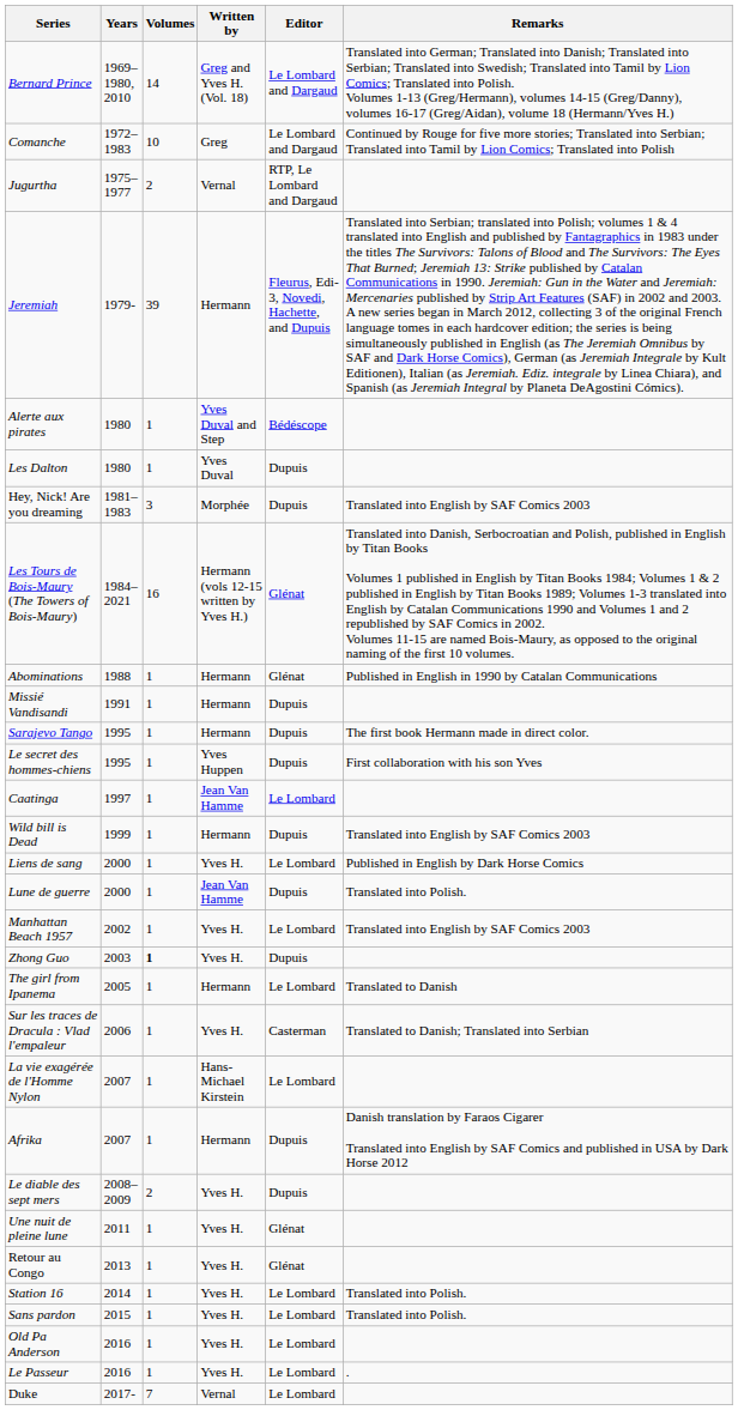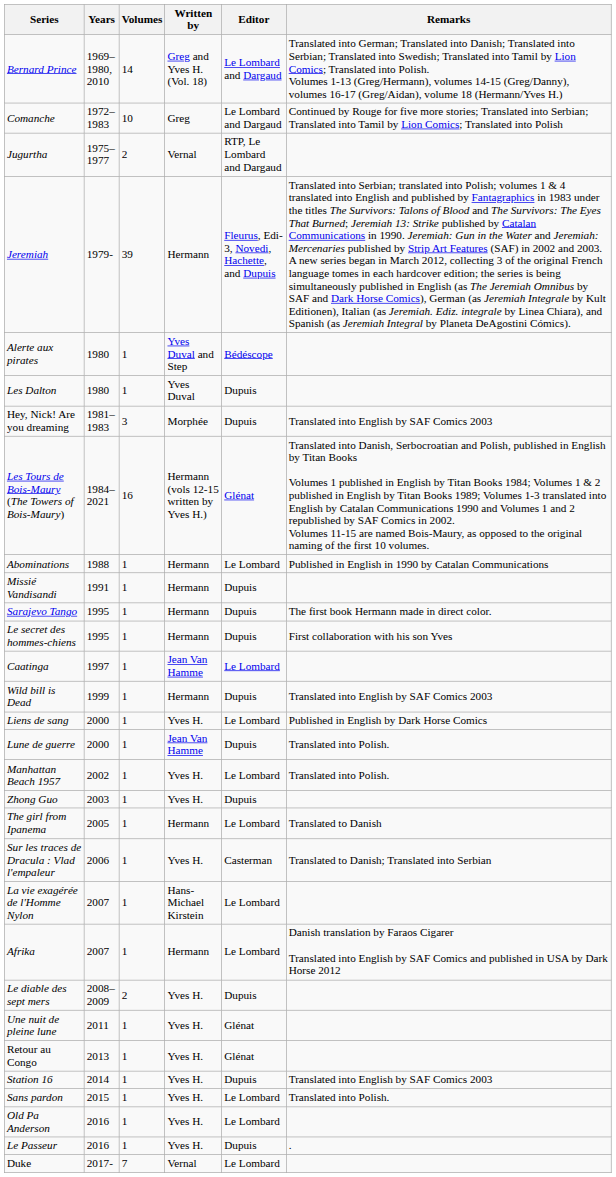 <table class="wikitable" id="noveltable" border="1">
 <tr>
 <th>Series</th>
 <th>Years</th>
 <th>Volumes</th>
 <th>Written by</th>
 <th>Editor</th>
 <th>Remarks</th>
 </tr>
 <tr align="left">
 <td><em><a href='#'>Bernard Prince</a></em></td>
 <td>1969–1980,<br>2010</td>
 <td>14</td>
 <td><a href='#'>Greg</a> and<br>Yves H. (Vol. 18)</td>
 <td><a href='#'>Le Lombard</a> and <a href='#'>Dargaud</a></td>
 <td>Translated into German; Translated into Danish; Translated into Serbian; Translated into Swedish; Translated into Tamil by <a href='#'>Lion Comics</a>; Translated into Polish.<br>Volumes 1-13 (Greg/Hermann), volumes 14-15 (Greg/Danny), volumes 16-17 (Greg/Aidan), volume 18 (Hermann/Yves H.)</td>
 </tr>
 <tr>
 <td><em>Comanche</em></td>
 <td>1972–1983</td>
 <td>10</td>
 <td>Greg</td>
 <td>Le Lombard and Dargaud</td>
 <td>Continued by Rouge for five more stories; Translated into Serbian; Translated into Tamil by <a href='#'>Lion Comics</a>; Translated into Polish</td>
 </tr>
 <tr>
 <td><em>Jugurtha</em></td>
 <td>1975–1977</td>
 <td>2</td>
 <td>Vernal</td>
 <td>RTP, Le Lombard and Dargaud</td>
 <td></td>
 </tr>
 <tr>
 <td><em><a href='#'>Jeremiah</a></em></td>
 <td>1979-</td>
 <td>39</td>
 <td>Hermann</td>
 <td><a href='#'>Fleurus</a>, Edi-3, <a href='#'>Novedi</a>, <a href='#'>Hachette</a>, and <a href='#'>Dupuis</a></td>
 <td>Translated into Serbian; translated into Polish; volumes 1 & 4 translated into English and published by <a href='#'>Fantagraphics</a> in 1983 under the titles <em>The Survivors: Talons of Blood</em> and <em>The Survivors: The Eyes That Burned</em>; <em>Jeremiah 13:  Strike</em> published by <a href='#'>Catalan Communications</a> in 1990. <em>Jeremiah: Gun in the Water</em> and <em>Jeremiah: Mercenaries</em> published by <a href='#'>Strip Art Features</a> (SAF) in 2002 and 2003. A new series began in March 2012, collecting 3 of the original French language tomes in each hardcover edition; the series is being simultaneously published in English (as <em>The Jeremiah Omnibus</em> by SAF and <a href='#'>Dark Horse Comics</a>), German (as <em>Jeremiah Integrale</em> by Kult Editionen), Italian (as <em>Jeremiah. Ediz. integrale</em> by Linea Chiara), and Spanish (as <em>Jeremiah Integral</em> by Planeta DeAgostini Cómics).</td>
 </tr>
 <tr>
 <td><em>Alerte aux pirates</em></td>
 <td>1980</td>
 <td>1</td>
 <td><a href='#'>Yves Duval</a> and Step</td>
 <td><a href='#'>Bédéscope</a></td>
 <td></td>
 </tr>
 <tr>
 <td><em>Les Dalton</em></td>
 <td>1980</td>
 <td>1</td>
 <td>Yves Duval</td>
 <td>Dupuis</td>
 <td></td>
 </tr>
 <tr>
 <td>Hey, Nick! Are you dreaming</td>
 <td>1981–1983</td>
 <td>3</td>
 <td>Morphée</td>
 <td>Dupuis</td>
 <td>Translated into English by SAF Comics 2003</td>
 </tr>
 <tr>
 <td><em><a href='#'>Les Tours de Bois-Maury</a></em> (<em>The Towers of Bois-Maury</em>)</td>
 <td>1984–2021</td>
 <td>16</td>
 <td>Hermann (vols 12-15 written by Yves H.)</td>
 <td><a href='#'>Glénat</a></td>
 <td>Translated into Danish, Serbocroatian and Polish, published in English by Titan Books<br><br>Volumes 1 published in English by Titan Books 1984; Volumes 1 & 2 published in English by Titan Books 1989; Volumes 1-3 translated into English by Catalan Communications 1990 and Volumes 1 and 2 republished by SAF Comics in 2002.<br>Volumes 11-15 are named Bois-Maury, as opposed to the original naming of the first 10 volumes.<br></td>
 </tr>
 <tr>
 <td><em>Abominations</em></td>
 <td>1988</td>
 <td>1</td>
 <td>Hermann</td>
-<td>Glénat</td>
+<td>Le Lombard</td>
 <td>Published in English in 1990 by Catalan Communications</td>
 </tr>
 <tr>
 <td><em>Missié Vandisandi</em></td>
 <td>1991</td>
 <td>1</td>
 <td>Hermann</td>
 <td>Dupuis</td>
 <td></td>
 </tr>
 <tr>
 <td><em><a href='#'>Sarajevo Tango</a></em></td>
 <td>1995</td>
 <td>1</td>
 <td>Hermann</td>
 <td>Dupuis</td>
 <td>The first book Hermann made in direct color.</td>
 </tr>
 <tr>
 <td><em>Le secret des hommes-chiens</em></td>
 <td>1995</td>
 <td>1</td>
-<td>Yves Huppen</td>
+<td>Hermann</td>
 <td>Dupuis</td>
 <td>First collaboration with his son Yves</td>
 </tr>
 <tr>
 <td><em>Caatinga</em></td>
 <td>1997</td>
 <td>1</td>
 <td><a href='#'>Jean Van Hamme</a></td>
 <td><a href='#'>Le Lombard</a></td>
 <td></td>
 </tr>
 <tr>
 <td><em>Wild bill is Dead</em></td>
 <td>1999</td>
 <td>1</td>
 <td>Hermann</td>
 <td>Dupuis</td>
 <td>Translated into English by SAF Comics 2003</td>
 </tr>
 <tr>
 <td><em>Liens de sang</em></td>
 <td>2000</td>
 <td>1</td>
 <td>Yves H.</td>
 <td>Le Lombard</td>
 <td>Published in English by Dark Horse Comics</td>
 </tr>
 <tr>
 <td><em>Lune de guerre</em></td>
 <td>2000</td>
 <td>1</td>
 <td><a href='#'>Jean Van Hamme</a></td>
 <td>Dupuis</td>
 <td>Translated into Polish.</td>
 </tr>
 <tr>
 <td><em>Manhattan Beach 1957</em></td>
 <td>2002</td>
 <td>1</td>
 <td>Yves H.</td>
 <td>Le Lombard</td>
-<td>Translated into English by SAF Comics 2003</td>
+<td>Translated into Polish.</td>
 </tr>
 <tr>
 <td><em>Zhong Guo</em></td>
 <td>2003</td>
-<td><strong>1</strong></td>
+<td>1</td>
 <td>Yves H.</td>
 <td>Dupuis</td>
 <td></td>
 </tr>
 <tr>
 <td><em>The girl from Ipanema</em></td>
 <td>2005</td>
 <td>1</td>
 <td>Hermann</td>
 <td>Le Lombard</td>
 <td>Translated to Danish</td>
 </tr>
 <tr>
 <td><em>Sur les traces de Dracula : Vlad l'empaleur</em></td>
 <td>2006</td>
 <td>1</td>
 <td>Yves H.</td>
 <td>Casterman</td>
 <td>Translated to Danish; Translated into Serbian</td>
 </tr>
 <tr>
 <td><em>La vie exagérée de l'Homme Nylon</em></td>
 <td>2007</td>
 <td>1</td>
 <td>Hans-Michael Kirstein</td>
 <td>Le Lombard</td>
 <td></td>
 </tr>
 <tr>
 <td><em>Afrika</em></td>
 <td>2007</td>
 <td>1</td>
 <td>Hermann</td>
-<td>Dupuis</td>
+<td>Le Lombard</td>
 <td>Danish translation by Faraos Cigarer<br><br>Translated into English by SAF Comics and published in USA by Dark Horse 2012</td>
 </tr>
 <tr>
 <td><em>Le diable des sept mers</em></td>
 <td>2008–2009</td>
 <td>2</td>
 <td>Yves H.</td>
 <td>Dupuis</td>
 <td></td>
 </tr>
 <tr>
 <td><em>Une nuit de pleine lune</em></td>
 <td>2011</td>
 <td>1</td>
 <td>Yves H.</td>
 <td>Glénat</td>
 </tr>
 <tr>
 <td>Retour au Congo</td>
 <td>2013</td>
 <td>1</td>
 <td>Yves H.</td>
 <td>Glénat</td>
 <td></td>
 </tr>
 <tr>
 <td><em>Station 16</em></td>
 <td>2014</td>
 <td>1</td>
 <td>Yves H.</td>
-<td>Le Lombard</td>
-<td>Translated into Polish.</td>
+<td>Dupuis</td>
+<td>Translated into English by SAF Comics 2003</td>
 </tr>
 <tr>
 <td><em>Sans pardon</em></td>
 <td>2015</td>
 <td>1</td>
 <td>Yves H.</td>
 <td>Le Lombard</td>
 <td>Translated into Polish.</td>
 </tr>
 <tr>
 <td><em>Old Pa Anderson</em></td>
 <td>2016</td>
 <td>1</td>
 <td>Yves H.</td>
 <td>Le Lombard</td>
 <td></td>
 </tr>
 <tr>
 <td><em>Le Passeur</em></td>
 <td>2016</td>
 <td>1</td>
 <td>Yves H.</td>
-<td>Le Lombard</td>
+<td>Dupuis</td>
 <td>.</td>
 </tr>
 <tr>
 <td>Duke</td>
 <td>2017-</td>
 <td>7</td>
 <td>Vernal</td>
 <td>Le Lombard</td>
 <td></td>
 </tr>
 </table>
